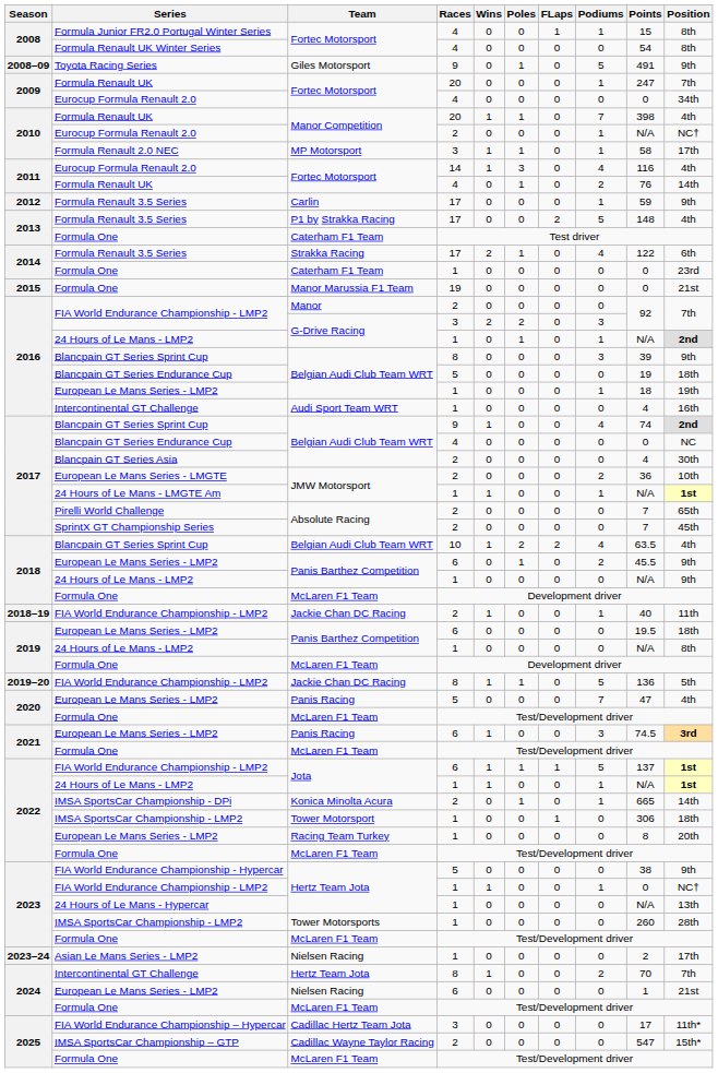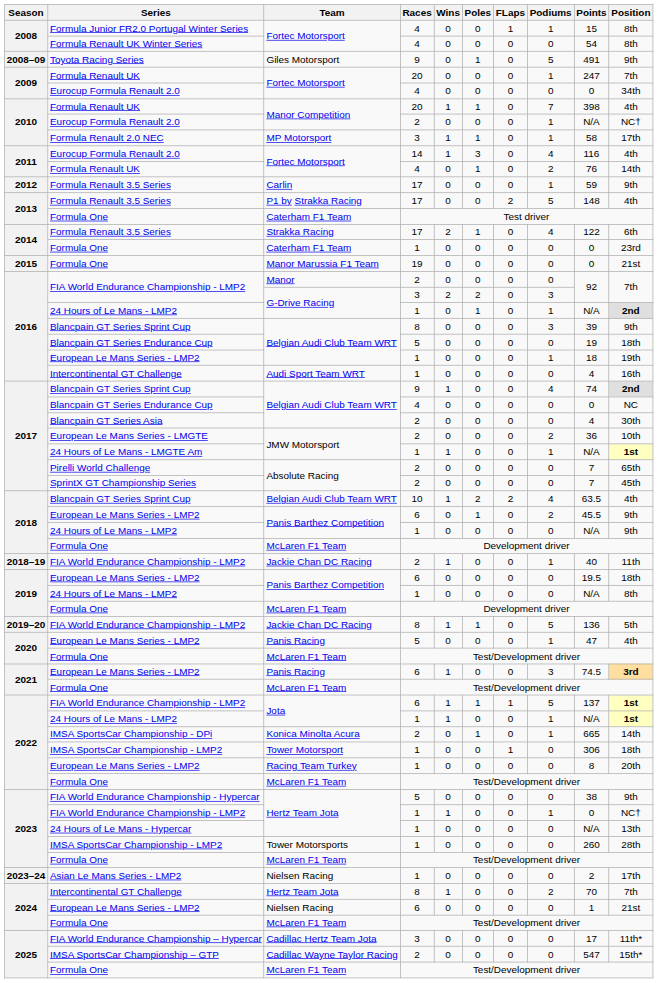 <table class="wikitable" style="font-size: 90%; text-align:center">
 <tr>
 <th>Season</th>
 <th>Series</th>
 <th>Team</th>
 <th>Races</th>
 <th>Wins</th>
 <th>Poles</th>
 <th>FLaps</th>
 <th>Podiums</th>
 <th>Points</th>
 <th>Position</th>
 </tr>
 <tr>
 <th rowspan=2>2008</th>
 <td align=left><a href='#'>Formula Junior FR2.0 Portugal Winter Series</a></td>
 <td align=left rowspan=2><a href='#'>Fortec Motorsport</a></td>
 <td>4</td>
 <td>0</td>
 <td>0</td>
 <td>1</td>
 <td>1</td>
 <td>15</td>
 <td>8th</td>
 </tr>
 <tr>
 <td align=left><a href='#'>Formula Renault UK Winter Series</a></td>
 <td>4</td>
 <td>0</td>
 <td>0</td>
 <td>0</td>
 <td>0</td>
 <td>54</td>
 <td>8th</td>
 </tr>
 <tr>
 <th>2008–09</th>
 <td align=left><a href='#'>Toyota Racing Series</a></td>
 <td align=left>Giles Motorsport</td>
 <td>9</td>
 <td>0</td>
 <td>1</td>
 <td>0</td>
 <td>5</td>
 <td>491</td>
 <td>9th</td>
 </tr>
 <tr>
 <th rowspan=2>2009</th>
 <td align=left><a href='#'>Formula Renault UK</a></td>
 <td align=left rowspan=2><a href='#'>Fortec Motorsport</a></td>
 <td>20</td>
 <td>0</td>
 <td>0</td>
 <td>0</td>
 <td>1</td>
 <td>247</td>
 <td>7th</td>
 </tr>
 <tr>
 <td align=left><a href='#'>Eurocup Formula Renault 2.0</a></td>
 <td>4</td>
 <td>0</td>
 <td>0</td>
 <td>0</td>
 <td>0</td>
 <td>0</td>
 <td>34th</td>
 </tr>
 <tr>
 <th rowspan=3>2010</th>
 <td align=left><a href='#'>Formula Renault UK</a></td>
 <td align=left rowspan=2><a href='#'>Manor Competition</a></td>
 <td>20</td>
 <td>1</td>
 <td>1</td>
 <td>0</td>
 <td>7</td>
 <td>398</td>
 <td>4th</td>
 </tr>
 <tr>
 <td align=left><a href='#'>Eurocup Formula Renault 2.0</a></td>
 <td>2</td>
 <td>0</td>
 <td>0</td>
 <td>0</td>
 <td>1</td>
 <td>N/A</td>
 <td>NC†</td>
 </tr>
 <tr>
 <td align=left><a href='#'>Formula Renault 2.0 NEC</a></td>
 <td align=left><a href='#'>MP Motorsport</a></td>
 <td>3</td>
 <td>1</td>
 <td>1</td>
 <td>0</td>
 <td>1</td>
 <td>58</td>
 <td>17th</td>
 </tr>
 <tr>
 <th rowspan=2>2011</th>
 <td align=left><a href='#'>Eurocup Formula Renault 2.0</a></td>
 <td align=left rowspan=2><a href='#'>Fortec Motorsport</a></td>
 <td>14</td>
 <td>1</td>
 <td>3</td>
 <td>0</td>
 <td>4</td>
 <td>116</td>
 <td>4th</td>
 </tr>
 <tr>
 <td align=left><a href='#'>Formula Renault UK</a></td>
 <td>4</td>
 <td>0</td>
 <td>1</td>
 <td>0</td>
 <td>2</td>
 <td>76</td>
 <td>14th</td>
 </tr>
 <tr>
 <th>2012</th>
 <td align=left><a href='#'>Formula Renault 3.5 Series</a></td>
 <td align=left><a href='#'>Carlin</a></td>
 <td>17</td>
 <td>0</td>
 <td>0</td>
 <td>0</td>
 <td>1</td>
 <td>59</td>
 <td>9th</td>
 </tr>
 <tr>
 <th rowspan=2>2013</th>
 <td align=left><a href='#'>Formula Renault 3.5 Series</a></td>
 <td align=left><a href='#'>P1 by</a> <a href='#'>Strakka Racing</a></td>
 <td>17</td>
 <td>0</td>
 <td>0</td>
 <td>2</td>
 <td>5</td>
 <td>148</td>
 <td>4th</td>
 </tr>
 <tr>
 <td align=left><a href='#'>Formula One</a></td>
 <td align=left><a href='#'>Caterham F1 Team</a></td>
 <td colspan=7>Test driver</td>
 </tr>
 <tr>
 <th rowspan=2>2014</th>
 <td align=left><a href='#'>Formula Renault 3.5 Series</a></td>
 <td align=left><a href='#'>Strakka Racing</a></td>
 <td>17</td>
 <td>2</td>
 <td>1</td>
 <td>0</td>
 <td>4</td>
 <td>122</td>
 <td>6th</td>
 </tr>
 <tr>
 <td align=left><a href='#'>Formula One</a></td>
 <td align=left><a href='#'>Caterham F1 Team</a></td>
 <td>1</td>
 <td>0</td>
 <td>0</td>
 <td>0</td>
 <td>0</td>
 <td>0</td>
 <td>23rd</td>
 </tr>
 <tr>
 <th>2015</th>
 <td align=left><a href='#'>Formula One</a></td>
 <td align=left><a href='#'>Manor Marussia F1 Team</a></td>
 <td>19</td>
 <td>0</td>
 <td>0</td>
 <td>0</td>
 <td>0</td>
 <td>0</td>
 <td>21st</td>
 </tr>
 <tr>
 <th rowspan=7>2016</th>
 <td align=left rowspan=2><a href='#'>FIA World Endurance Championship - LMP2</a></td>
 <td align=left><a href='#'>Manor</a></td>
 <td>2</td>
 <td>0</td>
 <td>0</td>
 <td>0</td>
 <td>0</td>
 <td rowspan=2>92</td>
 <td rowspan=2>7th</td>
 </tr>
 <tr>
 <td align=left rowspan=2><a href='#'>G-Drive Racing</a></td>
 <td>3</td>
 <td>2</td>
 <td>2</td>
 <td>0</td>
 <td>3</td>
 </tr>
 <tr>
 <td align=left><a href='#'>24 Hours of Le Mans - LMP2</a></td>
 <td>1</td>
 <td>0</td>
 <td>1</td>
 <td>0</td>
 <td>1</td>
 <td>N/A</td>
 <td style="background:#DFDFDF;"><strong>2nd</strong></td>
 </tr>
 <tr>
 <td align=left><a href='#'>Blancpain GT Series Sprint Cup</a></td>
 <td align=left rowspan=3><a href='#'>Belgian Audi Club Team WRT</a></td>
 <td>8</td>
 <td>0</td>
 <td>0</td>
 <td>0</td>
 <td>3</td>
 <td>39</td>
 <td>9th</td>
 </tr>
 <tr>
 <td align=left><a href='#'>Blancpain GT Series Endurance Cup</a></td>
 <td>5</td>
 <td>0</td>
 <td>0</td>
 <td>0</td>
 <td>0</td>
 <td>19</td>
 <td>18th</td>
 </tr>
 <tr>
 <td align=left><a href='#'>European Le Mans Series - LMP2</a></td>
 <td>1</td>
 <td>0</td>
 <td>0</td>
 <td>0</td>
 <td>1</td>
 <td>18</td>
 <td>19th</td>
 </tr>
 <tr>
 <td align=left><a href='#'>Intercontinental GT Challenge</a></td>
 <td align=left><a href='#'>Audi Sport Team WRT</a></td>
 <td>1</td>
 <td>0</td>
 <td>0</td>
 <td>0</td>
 <td>0</td>
 <td>4</td>
 <td>16th</td>
 </tr>
 <tr>
 <th rowspan="7">2017</th>
 <td align=left><a href='#'>Blancpain GT Series Sprint Cup</a></td>
 <td rowspan="3" align="left"><a href='#'>Belgian Audi Club Team WRT</a></td>
 <td>9</td>
 <td>1</td>
 <td>0</td>
 <td>0</td>
 <td>4</td>
 <td>74</td>
 <td style="background:#DFDFDF;"><strong>2nd</strong></td>
 </tr>
 <tr>
 <td align=left><a href='#'>Blancpain GT Series Endurance Cup</a></td>
 <td>4</td>
 <td>0</td>
 <td>0</td>
 <td>0</td>
 <td>0</td>
 <td>0</td>
 <td>NC</td>
 </tr>
 <tr>
 <td align=left><a href='#'>Blancpain GT Series Asia</a></td>
 <td>2</td>
 <td>0</td>
 <td>0</td>
 <td>0</td>
 <td>0</td>
 <td>4</td>
 <td>30th</td>
 </tr>
 <tr>
 <td align=left><a href='#'>European Le Mans Series - LMGTE</a></td>
 <td align=left rowspan=2>JMW Motorsport</td>
 <td>2</td>
 <td>0</td>
 <td>0</td>
 <td>0</td>
 <td>2</td>
 <td>36</td>
 <td>10th</td>
 </tr>
 <tr>
 <td align=left><a href='#'>24 Hours of Le Mans - LMGTE Am</a></td>
 <td>1</td>
 <td>1</td>
 <td>0</td>
 <td>0</td>
 <td>1</td>
 <td>N/A</td>
 <td style="background:#FFFFBF;"><strong>1st</strong></td>
 </tr>
 <tr>
 <td align=left><a href='#'>Pirelli World Challenge</a></td>
 <td align=left rowspan=2>Absolute Racing</td>
 <td>2</td>
 <td>0</td>
 <td>0</td>
 <td>0</td>
 <td>0</td>
 <td>7</td>
 <td>65th</td>
 </tr>
 <tr>
 <td align=left><a href='#'>SprintX GT Championship Series</a></td>
 <td>2</td>
 <td>0</td>
 <td>0</td>
 <td>0</td>
 <td>0</td>
 <td>7</td>
 <td>45th</td>
 </tr>
 <tr>
 <th rowspan=4>2018</th>
 <td align=left><a href='#'>Blancpain GT Series Sprint Cup</a></td>
 <td align=left nowrap><a href='#'>Belgian Audi Club Team WRT</a></td>
 <td>10</td>
 <td>1</td>
 <td>2</td>
 <td>2</td>
 <td>4</td>
 <td>63.5</td>
 <td>4th</td>
 </tr>
 <tr>
 <td align=left><a href='#'>European Le Mans Series - LMP2</a></td>
 <td align=left rowspan=2><a href='#'>Panis Barthez Competition</a></td>
 <td>6</td>
 <td>0</td>
 <td>1</td>
 <td>0</td>
 <td>2</td>
 <td>45.5</td>
 <td>9th</td>
 </tr>
 <tr>
 <td align=left><a href='#'>24 Hours of Le Mans - LMP2</a></td>
 <td>1</td>
 <td>0</td>
 <td>0</td>
 <td>0</td>
 <td>0</td>
 <td>N/A</td>
 <td>9th</td>
 </tr>
 <tr>
 <td align=left><a href='#'>Formula One</a></td>
 <td align=left><a href='#'>McLaren F1 Team</a></td>
 <td colspan="7">Development driver</td>
 </tr>
 <tr>
 <th>2018–19</th>
 <td align=left><a href='#'>FIA World Endurance Championship - LMP2</a></td>
 <td align=left><a href='#'>Jackie Chan DC Racing</a></td>
 <td>2</td>
 <td>1</td>
 <td>0</td>
 <td>0</td>
 <td>1</td>
 <td>40</td>
 <td>11th</td>
 </tr>
 <tr>
 <th rowspan=3>2019</th>
 <td align=left><a href='#'>European Le Mans Series - LMP2</a></td>
 <td align=left rowspan=2><a href='#'>Panis Barthez Competition</a></td>
 <td>6</td>
 <td>0</td>
 <td>0</td>
 <td>0</td>
 <td>0</td>
 <td>19.5</td>
 <td>18th</td>
 </tr>
 <tr>
 <td align=left><a href='#'>24 Hours of Le Mans - LMP2</a></td>
 <td>1</td>
 <td>0</td>
 <td>0</td>
 <td>0</td>
 <td>0</td>
 <td>N/A</td>
 <td>8th</td>
 </tr>
 <tr>
 <td align=left><a href='#'>Formula One</a></td>
 <td align=left><a href='#'>McLaren F1 Team</a></td>
 <td colspan="7">Development driver</td>
 </tr>
 <tr>
 <th>2019–20</th>
 <td align=left><a href='#'>FIA World Endurance Championship - LMP2</a></td>
 <td align=left><a href='#'>Jackie Chan DC Racing</a></td>
 <td>8</td>
 <td>1</td>
 <td>1</td>
 <td>0</td>
 <td>5</td>
 <td>136</td>
 <td>5th</td>
 </tr>
 <tr>
 <th rowspan=2>2020</th>
 <td align=left><a href='#'>European Le Mans Series - LMP2</a></td>
 <td align=left><a href='#'>Panis Racing</a></td>
 <td>5</td>
 <td>0</td>
 <td>0</td>
 <td>0</td>
-<td>7</td>
+<td>1</td>
 <td>47</td>
 <td>4th</td>
 </tr>
 <tr>
 <td align=left><a href='#'>Formula One</a></td>
 <td align=left><a href='#'>McLaren F1 Team</a></td>
 <td colspan="7">Test/Development driver</td>
 </tr>
 <tr>
 <th rowspan=2>2021</th>
 <td align=left><a href='#'>European Le Mans Series - LMP2</a></td>
 <td align=left><a href='#'>Panis Racing</a></td>
 <td>6</td>
 <td>1</td>
 <td>0</td>
 <td>0</td>
 <td>3</td>
 <td>74.5</td>
 <td style="background:#FFDF9F;"><strong>3rd</strong></td>
 </tr>
 <tr>
 <td align=left><a href='#'>Formula One</a></td>
 <td align=left><a href='#'>McLaren F1 Team</a></td>
 <td colspan="7">Test/Development driver</td>
 </tr>
 <tr>
 <th rowspan=6>2022</th>
 <td align=left><a href='#'>FIA World Endurance Championship - LMP2</a></td>
 <td rowspan="2" align="left"><a href='#'>Jota</a></td>
 <td>6</td>
 <td>1</td>
 <td>1</td>
 <td>1</td>
 <td>5</td>
 <td>137</td>
 <td style="background:#FFFFBF;"><strong>1st</strong></td>
 </tr>
 <tr>
 <td align=left><a href='#'>24 Hours of Le Mans - LMP2</a></td>
 <td>1</td>
 <td>1</td>
 <td>0</td>
 <td>0</td>
 <td>1</td>
 <td>N/A</td>
 <td style="background:#FFFFBF;"><strong>1st</strong></td>
 </tr>
 <tr>
 <td align=left><a href='#'>IMSA SportsCar Championship - DPi</a></td>
 <td align=left><a href='#'>Konica Minolta Acura</a></td>
 <td>2</td>
 <td>0</td>
 <td>1</td>
 <td>0</td>
 <td>1</td>
 <td>665</td>
 <td>14th</td>
 </tr>
 <tr>
 <td align=left><a href='#'>IMSA SportsCar Championship - LMP2</a></td>
 <td align=left><a href='#'>Tower Motorsport</a></td>
 <td>1</td>
 <td>0</td>
 <td>0</td>
 <td>1</td>
 <td>0</td>
 <td>306</td>
 <td>18th</td>
 </tr>
 <tr>
 <td align=left><a href='#'>European Le Mans Series - LMP2</a></td>
 <td align=left><a href='#'>Racing Team Turkey</a></td>
 <td>1</td>
 <td>0</td>
 <td>0</td>
 <td>0</td>
 <td>0</td>
 <td>8</td>
 <td>20th</td>
 </tr>
 <tr>
 <td align=left><a href='#'>Formula One</a></td>
 <td align=left><a href='#'>McLaren F1 Team</a></td>
 <td colspan="7">Test/Development driver</td>
 </tr>
 <tr>
 <th rowspan="5">2023</th>
 <td align=left nowrap><a href='#'>FIA World Endurance Championship - Hypercar</a></td>
 <td rowspan="3" align="left"><a href='#'>Hertz Team Jota</a></td>
 <td>5</td>
 <td>0</td>
 <td>0</td>
 <td>0</td>
 <td>0</td>
 <td>38</td>
 <td>9th</td>
 </tr>
 <tr>
 <td align=left><a href='#'>FIA World Endurance Championship - LMP2</a></td>
 <td>1</td>
 <td>1</td>
 <td>0</td>
 <td>0</td>
 <td>1</td>
 <td>0</td>
 <td>NC†</td>
 </tr>
 <tr>
 <td align=left><a href='#'>24 Hours of Le Mans - Hypercar</a></td>
 <td>1</td>
 <td>0</td>
 <td>0</td>
 <td>0</td>
 <td>0</td>
 <td>N/A</td>
 <td>13th</td>
 </tr>
 <tr>
 <td align=left><a href='#'>IMSA SportsCar Championship - LMP2</a></td>
 <td align=left>Tower Motorsports</td>
 <td>1</td>
 <td>0</td>
 <td>0</td>
 <td>0</td>
 <td>0</td>
 <td>260</td>
 <td>28th</td>
 </tr>
 <tr>
 <td align="left"><a href='#'>Formula One</a></td>
 <td align="left"><a href='#'>McLaren F1 Team</a></td>
 <td colspan="7">Test/Development driver</td>
 </tr>
 <tr>
 <th nowrap>2023–24</th>
 <td align=left><a href='#'>Asian Le Mans Series - LMP2</a></td>
 <td align=left>Nielsen Racing</td>
 <td>1</td>
 <td>0</td>
 <td>0</td>
 <td>0</td>
 <td>0</td>
 <td>2</td>
 <td>17th</td>
 </tr>
 <tr>
 <th rowspan="3">2024</th>
 <td align=left><a href='#'>Intercontinental GT Challenge</a></td>
 <td align=left><a href='#'>Hertz Team Jota</a></td>
 <td>8</td>
 <td>1</td>
 <td>0</td>
 <td>0</td>
 <td>2</td>
 <td>70</td>
 <td>7th</td>
 </tr>
 <tr>
 <td align="left"><a href='#'>European Le Mans Series - LMP2</a></td>
 <td align="left">Nielsen Racing</td>
 <td>6</td>
 <td>0</td>
 <td>0</td>
 <td>0</td>
 <td>0</td>
 <td>1</td>
 <td>21st</td>
 </tr>
 <tr>
 <td align="left"><a href='#'>Formula One</a></td>
 <td align="left"><a href='#'>McLaren F1 Team</a></td>
 <td colspan="7">Test/Development driver</td>
 </tr>
 <tr>
 <th rowspan=3>2025</th>
 <td align=left><a href='#'>FIA World Endurance Championship – Hypercar</a></td>
 <td align=left><a href='#'>Cadillac Hertz Team Jota</a></td>
 <td>3</td>
 <td>0</td>
 <td>0</td>
 <td>0</td>
 <td>0</td>
 <td>17</td>
 <td>11th*</td>
 </tr>
 <tr>
 <td align=left><a href='#'>IMSA SportsCar Championship – GTP</a></td>
 <td align=left><a href='#'>Cadillac Wayne Taylor Racing</a></td>
 <td>2</td>
 <td>0</td>
 <td>0</td>
 <td>0</td>
 <td>0</td>
 <td>547</td>
 <td>15th*</td>
 </tr>
 <tr>
 <td align="left"><a href='#'>Formula One</a></td>
 <td align="left"><a href='#'>McLaren F1 Team</a></td>
 <td colspan="7">Test/Development driver</td>
 </tr>
 </table>
